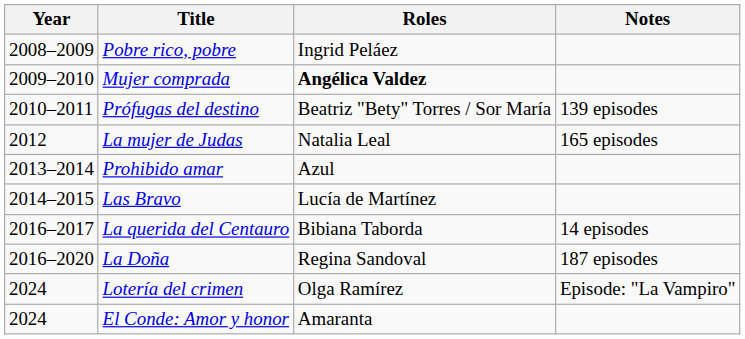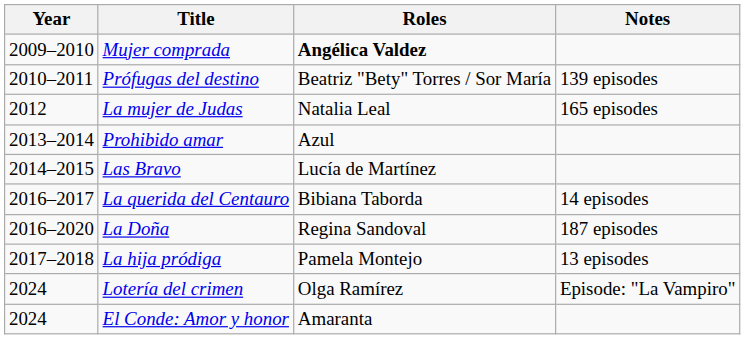 <table class="wikitable sortable">
 <tr>
 <th>Year</th>
 <th>Title</th>
 <th>Roles</th>
 <th>Notes</th>
-</tr>
-<tr>
-<td>2008–2009</td>
-<td><em><a href='#'>Pobre rico, pobre</a></em></td>
-<td>Ingrid Peláez</td>
-<td></td>
 </tr>
 <tr>
 <td>2009–2010</td>
 <td><em><a href='#'>Mujer comprada</a></em></td>
 <td><strong>Angélica Valdez</strong></td>
 <td></td>
 </tr>
 <tr>
 <td>2010–2011</td>
 <td><em><a href='#'>Prófugas del destino</a></em></td>
 <td>Beatriz "Bety" Torres / Sor María</td>
 <td>139 episodes</td>
 </tr>
 <tr>
 <td>2012</td>
 <td><em><a href='#'>La mujer de Judas</a></em></td>
 <td>Natalia Leal</td>
 <td>165 episodes</td>
 </tr>
 <tr>
 <td>2013–2014</td>
 <td><em><a href='#'>Prohibido amar</a></em></td>
 <td>Azul</td>
 <td></td>
 </tr>
 <tr>
 <td>2014–2015</td>
 <td><em><a href='#'>Las Bravo</a></em></td>
 <td>Lucía de Martínez</td>
 <td></td>
 </tr>
 <tr>
 <td>2016–2017</td>
 <td><em><a href='#'>La querida del Centauro</a></em></td>
 <td>Bibiana Taborda</td>
 <td>14 episodes</td>
 </tr>
 <tr>
 <td>2016–2020</td>
 <td><em><a href='#'>La Doña</a></em></td>
 <td>Regina Sandoval</td>
 <td>187 episodes</td>
 </tr>
 <tr>
+<td>2017–2018</td>
+<td><em><a href='#'>La hija pródiga</a></em></td>
+<td>Pamela Montejo</td>
+<td>13 episodes</td>
+</tr>
+<tr>
 <td>2024</td>
 <td><em><a href='#'>Lotería del crimen</a></em></td>
 <td>Olga Ramírez</td>
 <td>Episode: "La Vampiro"</td>
 </tr>
 <tr>
 <td>2024</td>
 <td><em><a href='#'>El Conde: Amor y honor</a></em></td>
 <td>Amaranta</td>
 <td></td>
 </tr>
 </table>
